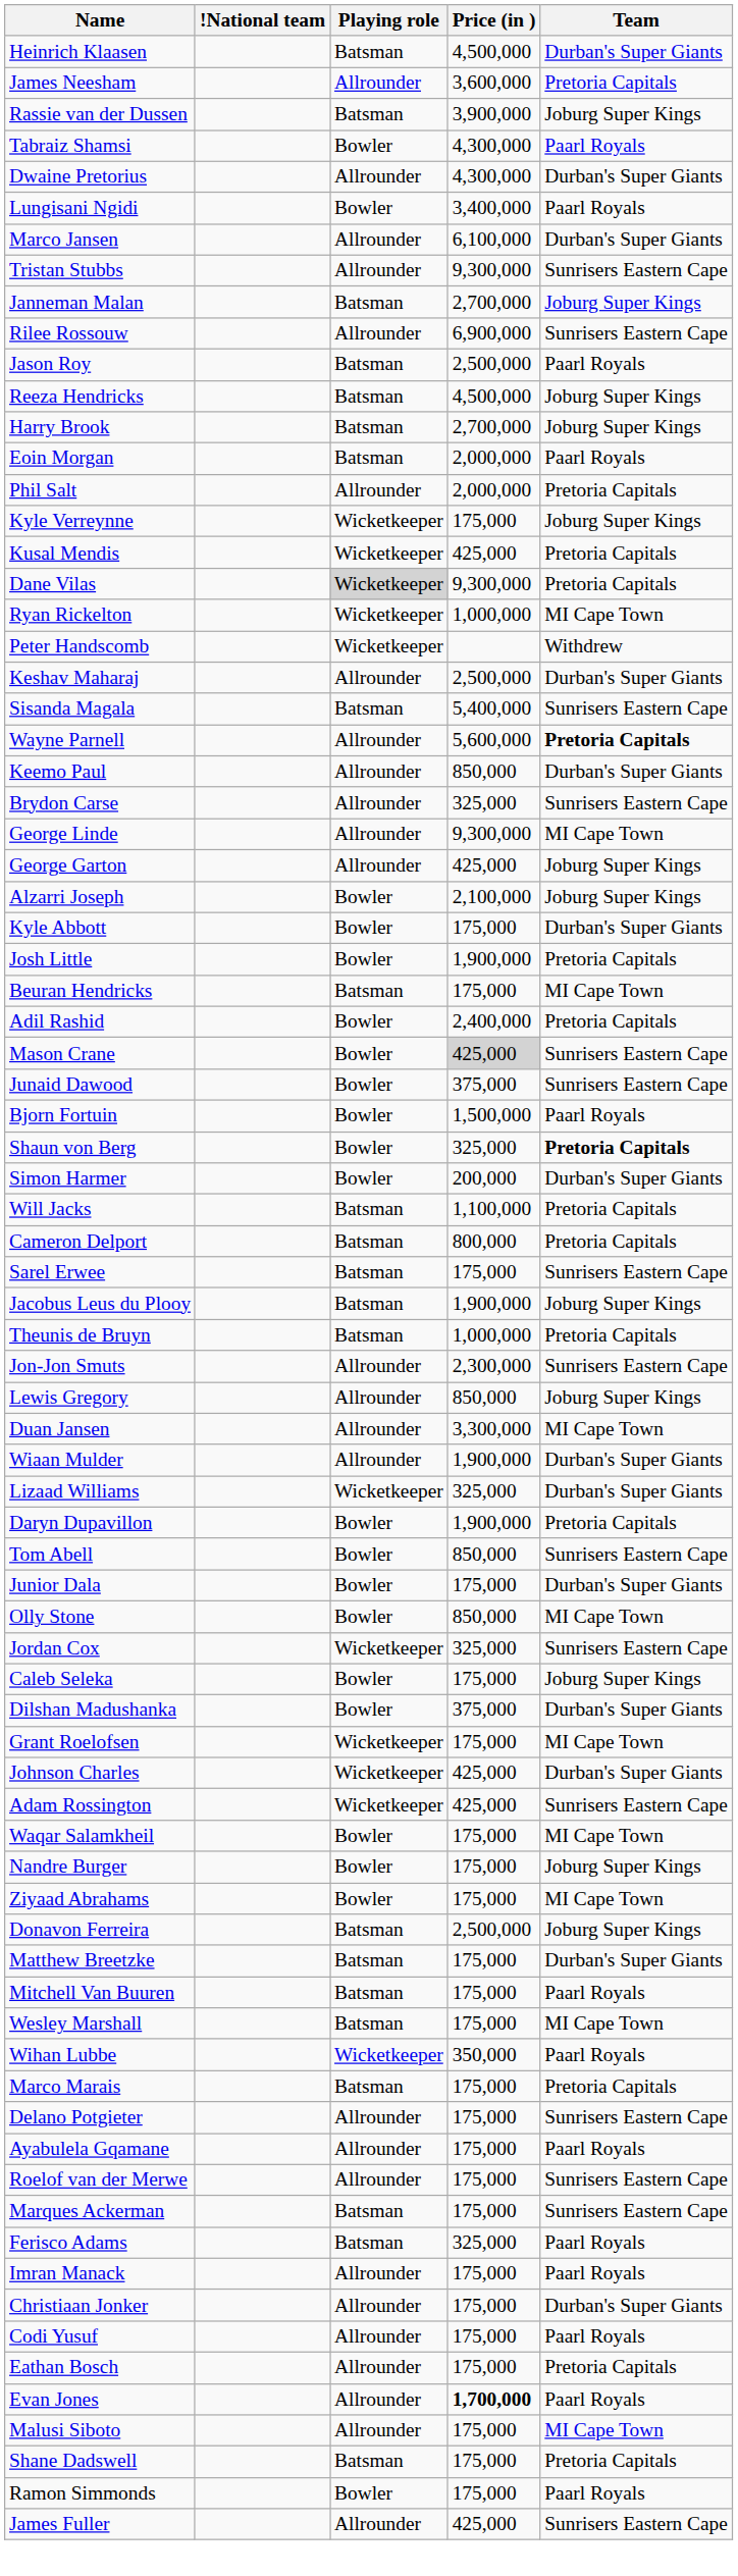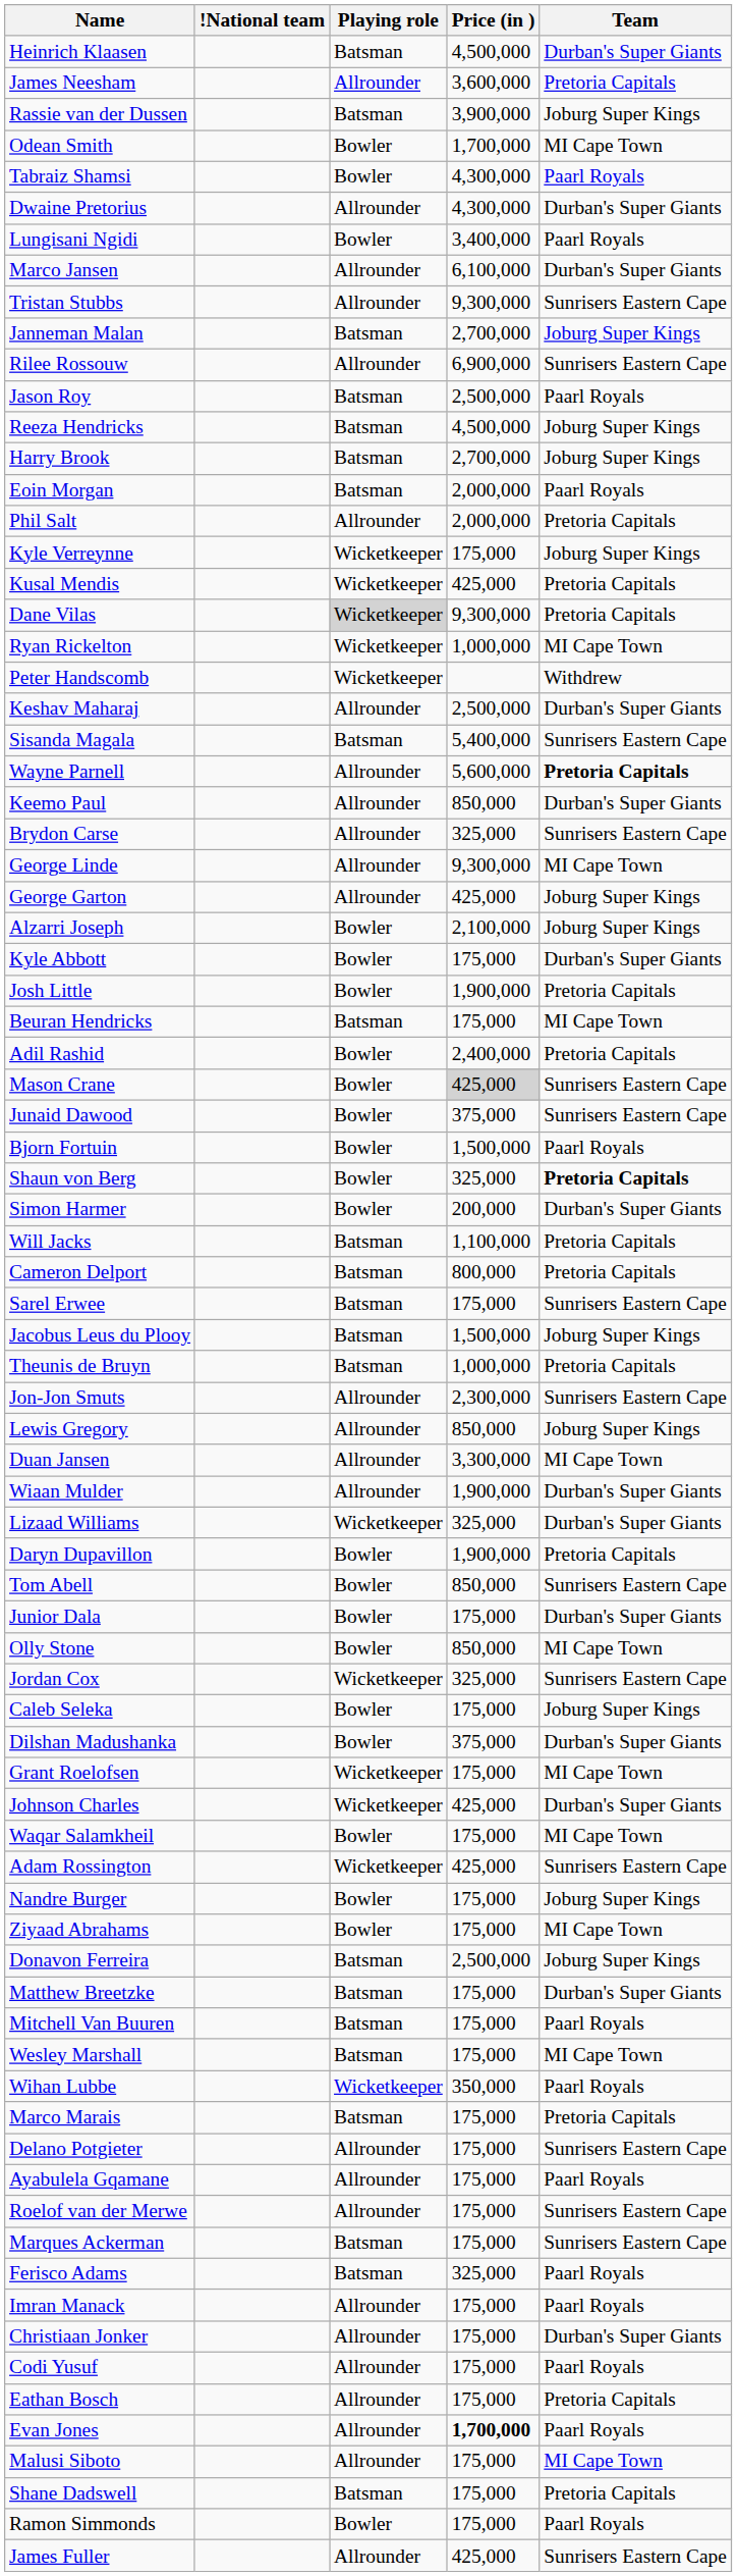 <table class="wikitable sortable">
 <tr>
 <th>Name</th>
 <th>!National team</th>
 <th>Playing role</th>
 <th>Price (in )</th>
 <th>Team</th>
 </tr>
 <tr>
 <td><a href='#'>Heinrich Klaasen</a></td>
 <td></td>
 <td>Batsman</td>
 <td>4,500,000</td>
 <td><a href='#'>Durban's Super Giants</a></td>
 </tr>
 <tr>
 <td><a href='#'>James Neesham</a></td>
 <td></td>
 <td><a href='#'>Allrounder</a></td>
 <td>3,600,000</td>
 <td><a href='#'>Pretoria Capitals</a></td>
 </tr>
 <tr>
 <td><a href='#'>Rassie van der Dussen</a></td>
 <td></td>
 <td>Batsman</td>
 <td>3,900,000</td>
 <td>Joburg Super Kings</td>
+</tr>
+<tr>
+<td><a href='#'>Odean Smith</a></td>
+<td></td>
+<td>Bowler</td>
+<td>1,700,000</td>
+<td>MI Cape Town</td>
 </tr>
 <tr>
 <td><a href='#'>Tabraiz Shamsi</a></td>
 <td></td>
 <td>Bowler</td>
 <td>4,300,000</td>
 <td><a href='#'>Paarl Royals</a></td>
 </tr>
 <tr>
 <td><a href='#'>Dwaine Pretorius</a></td>
 <td></td>
 <td>Allrounder</td>
 <td>4,300,000</td>
 <td>Durban's Super Giants</td>
 </tr>
 <tr>
 <td><a href='#'>Lungisani Ngidi</a></td>
 <td></td>
 <td>Bowler</td>
 <td>3,400,000</td>
 <td>Paarl Royals</td>
 </tr>
 <tr>
 <td><a href='#'>Marco Jansen</a></td>
 <td></td>
 <td>Allrounder</td>
 <td>6,100,000</td>
 <td>Durban's Super Giants</td>
 </tr>
 <tr>
 <td><a href='#'>Tristan Stubbs</a></td>
 <td></td>
 <td>Allrounder</td>
 <td>9,300,000</td>
 <td>Sunrisers Eastern Cape</td>
 </tr>
 <tr>
 <td><a href='#'>Janneman Malan</a></td>
 <td></td>
 <td>Batsman</td>
 <td>2,700,000</td>
 <td><a href='#'>Joburg Super Kings</a></td>
 </tr>
 <tr>
 <td><a href='#'>Rilee Rossouw</a></td>
 <td></td>
 <td>Allrounder</td>
 <td>6,900,000</td>
 <td>Sunrisers Eastern Cape</td>
 </tr>
 <tr>
 <td><a href='#'>Jason Roy</a></td>
 <td></td>
 <td>Batsman</td>
 <td>2,500,000</td>
 <td>Paarl Royals</td>
 </tr>
 <tr>
 <td><a href='#'>Reeza Hendricks</a></td>
 <td></td>
 <td>Batsman</td>
 <td>4,500,000</td>
 <td>Joburg Super Kings</td>
 </tr>
 <tr>
 <td><a href='#'>Harry Brook</a></td>
 <td></td>
 <td>Batsman</td>
 <td>2,700,000</td>
 <td>Joburg Super Kings</td>
 </tr>
 <tr>
 <td><a href='#'>Eoin Morgan</a></td>
 <td></td>
 <td>Batsman</td>
 <td>2,000,000</td>
 <td>Paarl Royals</td>
 </tr>
 <tr>
 <td><a href='#'>Phil Salt</a></td>
 <td></td>
 <td>Allrounder</td>
 <td>2,000,000</td>
 <td>Pretoria Capitals</td>
 </tr>
 <tr>
 <td><a href='#'>Kyle Verreynne</a></td>
 <td></td>
 <td>Wicketkeeper</td>
 <td>175,000</td>
 <td>Joburg Super Kings</td>
 </tr>
 <tr>
 <td><a href='#'>Kusal Mendis</a></td>
 <td></td>
 <td>Wicketkeeper</td>
 <td>425,000</td>
 <td>Pretoria Capitals</td>
 </tr>
 <tr>
 <td><a href='#'>Dane Vilas</a></td>
 <td></td>
 <td style="background: lightgrey;">Wicketkeeper</td>
 <td>9,300,000</td>
 <td>Pretoria Capitals</td>
 </tr>
 <tr>
 <td><a href='#'>Ryan Rickelton</a></td>
 <td></td>
 <td>Wicketkeeper</td>
 <td>1,000,000</td>
 <td>MI Cape Town</td>
 </tr>
 <tr>
 <td><a href='#'>Peter Handscomb</a></td>
 <td></td>
 <td>Wicketkeeper</td>
 <td></td>
 <td>Withdrew</td>
 </tr>
 <tr>
 <td><a href='#'>Keshav Maharaj</a></td>
 <td></td>
 <td>Allrounder</td>
 <td>2,500,000</td>
 <td>Durban's Super Giants</td>
 </tr>
 <tr>
 <td><a href='#'>Sisanda Magala</a></td>
 <td></td>
 <td>Batsman</td>
 <td>5,400,000</td>
 <td>Sunrisers Eastern Cape</td>
 </tr>
 <tr>
 <td><a href='#'>Wayne Parnell</a></td>
 <td></td>
 <td>Allrounder</td>
 <td>5,600,000</td>
 <td><strong>Pretoria Capitals</strong></td>
 </tr>
 <tr>
 <td><a href='#'>Keemo Paul</a></td>
 <td></td>
 <td>Allrounder</td>
 <td>850,000</td>
 <td>Durban's Super Giants</td>
 </tr>
 <tr>
 <td><a href='#'>Brydon Carse</a></td>
 <td></td>
 <td>Allrounder</td>
 <td>325,000</td>
 <td>Sunrisers Eastern Cape</td>
 </tr>
 <tr>
 <td><a href='#'>George Linde</a></td>
 <td></td>
 <td>Allrounder</td>
 <td>9,300,000</td>
 <td>MI Cape Town</td>
 </tr>
 <tr>
 <td><a href='#'>George Garton</a></td>
 <td></td>
 <td>Allrounder</td>
 <td>425,000</td>
 <td>Joburg Super Kings</td>
 </tr>
 <tr>
 <td><a href='#'>Alzarri Joseph</a></td>
 <td></td>
 <td>Bowler</td>
 <td>2,100,000</td>
 <td>Joburg Super Kings</td>
 </tr>
 <tr>
 <td><a href='#'>Kyle Abbott</a></td>
 <td></td>
 <td>Bowler</td>
 <td>175,000</td>
 <td>Durban's Super Giants</td>
 </tr>
 <tr>
 <td><a href='#'>Josh Little</a></td>
 <td></td>
 <td>Bowler</td>
 <td>1,900,000</td>
 <td>Pretoria Capitals</td>
 </tr>
 <tr>
 <td><a href='#'>Beuran Hendricks</a></td>
 <td></td>
 <td>Batsman</td>
 <td>175,000</td>
 <td>MI Cape Town</td>
 </tr>
 <tr>
 <td><a href='#'>Adil Rashid</a></td>
 <td></td>
 <td>Bowler</td>
 <td>2,400,000</td>
 <td>Pretoria Capitals</td>
 </tr>
 <tr>
 <td><a href='#'>Mason Crane</a></td>
 <td></td>
 <td>Bowler</td>
 <td style="background: lightgrey;">425,000</td>
 <td>Sunrisers Eastern Cape</td>
 </tr>
 <tr>
 <td><a href='#'>Junaid Dawood</a></td>
 <td></td>
 <td>Bowler</td>
 <td>375,000</td>
 <td>Sunrisers Eastern Cape</td>
 </tr>
 <tr>
 <td><a href='#'>Bjorn Fortuin</a></td>
 <td></td>
 <td>Bowler</td>
 <td>1,500,000</td>
 <td>Paarl Royals</td>
 </tr>
 <tr>
 <td><a href='#'>Shaun von Berg</a></td>
 <td></td>
 <td>Bowler</td>
 <td>325,000</td>
 <td><strong>Pretoria Capitals</strong></td>
 </tr>
 <tr>
 <td><a href='#'>Simon Harmer</a></td>
 <td></td>
 <td>Bowler</td>
 <td>200,000</td>
 <td>Durban's Super Giants</td>
 </tr>
 <tr>
 <td><a href='#'>Will Jacks</a></td>
 <td></td>
 <td>Batsman</td>
 <td>1,100,000</td>
 <td>Pretoria Capitals</td>
 </tr>
 <tr>
 <td><a href='#'>Cameron Delport</a></td>
 <td></td>
 <td>Batsman</td>
 <td>800,000</td>
 <td>Pretoria Capitals</td>
 </tr>
 <tr>
 <td><a href='#'>Sarel Erwee</a></td>
 <td></td>
 <td>Batsman</td>
 <td>175,000</td>
 <td>Sunrisers Eastern Cape</td>
 </tr>
 <tr>
 <td><a href='#'>Jacobus Leus du Plooy</a></td>
 <td></td>
 <td>Batsman</td>
-<td>1,900,000</td>
+<td>1,500,000</td>
 <td>Joburg Super Kings</td>
 </tr>
 <tr>
 <td><a href='#'>Theunis de Bruyn</a></td>
 <td></td>
 <td>Batsman</td>
 <td>1,000,000</td>
 <td>Pretoria Capitals</td>
 </tr>
 <tr>
 <td><a href='#'>Jon-Jon Smuts</a></td>
 <td></td>
 <td>Allrounder</td>
 <td>2,300,000</td>
 <td>Sunrisers Eastern Cape</td>
 </tr>
 <tr>
 <td><a href='#'>Lewis Gregory</a></td>
 <td></td>
 <td>Allrounder</td>
 <td>850,000</td>
 <td>Joburg Super Kings</td>
 </tr>
 <tr>
 <td><a href='#'>Duan Jansen</a></td>
 <td></td>
 <td>Allrounder</td>
 <td>3,300,000</td>
 <td>MI Cape Town</td>
 </tr>
 <tr>
 <td><a href='#'>Wiaan Mulder</a></td>
 <td></td>
 <td>Allrounder</td>
 <td>1,900,000</td>
 <td>Durban's Super Giants</td>
 </tr>
 <tr>
 <td><a href='#'>Lizaad Williams</a></td>
 <td></td>
 <td>Wicketkeeper</td>
 <td>325,000</td>
 <td>Durban's Super Giants</td>
 </tr>
 <tr>
 <td><a href='#'>Daryn Dupavillon</a></td>
 <td></td>
 <td>Bowler</td>
 <td>1,900,000</td>
 <td>Pretoria Capitals</td>
 </tr>
 <tr>
 <td><a href='#'>Tom Abell</a></td>
 <td></td>
 <td>Bowler</td>
 <td>850,000</td>
 <td>Sunrisers Eastern Cape</td>
 </tr>
 <tr>
 <td><a href='#'>Junior Dala</a></td>
 <td></td>
 <td>Bowler</td>
 <td>175,000</td>
 <td>Durban's Super Giants</td>
 </tr>
 <tr>
 <td><a href='#'>Olly Stone</a></td>
 <td></td>
 <td>Bowler</td>
 <td>850,000</td>
 <td>MI Cape Town</td>
 </tr>
 <tr>
 <td><a href='#'>Jordan Cox</a></td>
 <td></td>
 <td>Wicketkeeper</td>
 <td>325,000</td>
 <td>Sunrisers Eastern Cape</td>
 </tr>
 <tr>
 <td><a href='#'>Caleb Seleka</a></td>
 <td></td>
 <td>Bowler</td>
 <td>175,000</td>
 <td>Joburg Super Kings</td>
 </tr>
 <tr>
 <td><a href='#'>Dilshan Madushanka</a></td>
 <td></td>
 <td>Bowler</td>
 <td>375,000</td>
 <td>Durban's Super Giants</td>
 </tr>
 <tr>
 <td><a href='#'>Grant Roelofsen</a></td>
 <td></td>
 <td>Wicketkeeper</td>
 <td>175,000</td>
 <td>MI Cape Town</td>
 </tr>
 <tr>
 <td><a href='#'>Johnson Charles</a></td>
 <td></td>
 <td>Wicketkeeper</td>
 <td>425,000</td>
 <td>Durban's Super Giants</td>
 </tr>
 <tr>
+<td><a href='#'>Waqar Salamkheil</a></td>
+<td></td>
+<td>Bowler</td>
+<td>175,000</td>
+<td>MI Cape Town</td>
+</tr>
+<tr>
 <td><a href='#'>Adam Rossington</a></td>
 <td></td>
 <td>Wicketkeeper</td>
 <td>425,000</td>
 <td>Sunrisers Eastern Cape</td>
-</tr>
-<tr>
-<td><a href='#'>Waqar Salamkheil</a></td>
-<td></td>
-<td>Bowler</td>
-<td>175,000</td>
-<td>MI Cape Town</td>
 </tr>
 <tr>
 <td><a href='#'>Nandre Burger</a></td>
 <td></td>
 <td>Bowler</td>
 <td>175,000</td>
 <td>Joburg Super Kings</td>
 </tr>
 <tr>
 <td><a href='#'>Ziyaad Abrahams</a></td>
 <td></td>
 <td>Bowler</td>
 <td>175,000</td>
 <td>MI Cape Town</td>
 </tr>
 <tr>
 <td><a href='#'>Donavon Ferreira</a></td>
 <td></td>
 <td>Batsman</td>
 <td>2,500,000</td>
 <td>Joburg Super Kings</td>
 </tr>
 <tr>
 <td><a href='#'>Matthew Breetzke</a></td>
 <td></td>
 <td>Batsman</td>
 <td>175,000</td>
 <td>Durban's Super Giants</td>
 </tr>
 <tr>
 <td><a href='#'>Mitchell Van Buuren</a></td>
 <td></td>
 <td>Batsman</td>
 <td>175,000</td>
 <td>Paarl Royals</td>
 </tr>
 <tr>
 <td><a href='#'>Wesley Marshall</a></td>
 <td></td>
 <td>Batsman</td>
 <td>175,000</td>
 <td>MI Cape Town</td>
 </tr>
 <tr>
 <td><a href='#'>Wihan Lubbe</a></td>
 <td></td>
 <td><a href='#'>Wicketkeeper</a></td>
 <td>350,000</td>
 <td>Paarl Royals</td>
 </tr>
 <tr>
 <td><a href='#'>Marco Marais</a></td>
 <td></td>
 <td>Batsman</td>
 <td>175,000</td>
 <td>Pretoria Capitals</td>
 </tr>
 <tr>
 <td><a href='#'>Delano Potgieter</a></td>
 <td></td>
 <td>Allrounder</td>
 <td>175,000</td>
 <td>Sunrisers Eastern Cape</td>
 </tr>
 <tr>
 <td><a href='#'>Ayabulela Gqamane</a></td>
 <td></td>
 <td>Allrounder</td>
 <td>175,000</td>
 <td>Paarl Royals</td>
 </tr>
 <tr>
 <td><a href='#'>Roelof van der Merwe</a></td>
 <td></td>
 <td>Allrounder</td>
 <td>175,000</td>
 <td>Sunrisers Eastern Cape</td>
 </tr>
 <tr>
 <td><a href='#'>Marques Ackerman</a></td>
 <td></td>
 <td>Batsman</td>
 <td>175,000</td>
 <td>Sunrisers Eastern Cape</td>
 </tr>
 <tr>
 <td><a href='#'>Ferisco Adams</a></td>
 <td></td>
 <td>Batsman</td>
 <td>325,000</td>
 <td>Paarl Royals</td>
 </tr>
 <tr>
 <td><a href='#'>Imran Manack</a></td>
 <td></td>
 <td>Allrounder</td>
 <td>175,000</td>
 <td>Paarl Royals</td>
 </tr>
 <tr>
 <td><a href='#'>Christiaan Jonker</a></td>
 <td></td>
 <td>Allrounder</td>
 <td>175,000</td>
 <td>Durban's Super Giants</td>
 </tr>
 <tr>
 <td><a href='#'>Codi Yusuf</a></td>
 <td></td>
 <td>Allrounder</td>
 <td>175,000</td>
 <td>Paarl Royals</td>
 </tr>
 <tr>
 <td><a href='#'>Eathan Bosch</a></td>
 <td></td>
 <td>Allrounder</td>
 <td>175,000</td>
 <td>Pretoria Capitals</td>
 </tr>
 <tr>
 <td><a href='#'>Evan Jones</a></td>
 <td></td>
 <td>Allrounder</td>
 <td><strong>1,700,000</strong></td>
 <td>Paarl Royals</td>
 </tr>
 <tr>
 <td><a href='#'>Malusi Siboto</a></td>
 <td></td>
 <td>Allrounder</td>
 <td>175,000</td>
 <td><a href='#'>MI Cape Town</a></td>
 </tr>
 <tr>
 <td><a href='#'>Shane Dadswell</a></td>
 <td></td>
 <td>Batsman</td>
 <td>175,000</td>
 <td>Pretoria Capitals</td>
 </tr>
 <tr>
 <td>Ramon Simmonds</td>
 <td></td>
 <td>Bowler</td>
 <td>175,000</td>
 <td>Paarl Royals</td>
 </tr>
 <tr>
 <td><a href='#'>James Fuller</a></td>
 <td></td>
 <td>Allrounder</td>
 <td>425,000</td>
 <td>Sunrisers Eastern Cape</td>
 </tr>
 </table>
